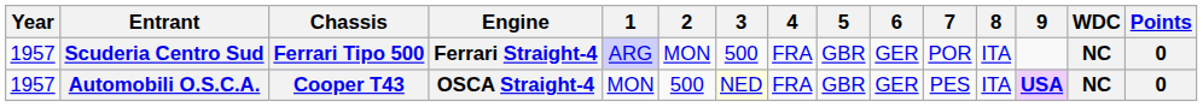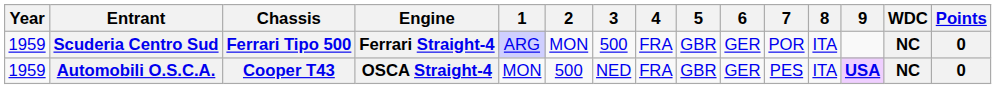 <table class="wikitable" style="text-align:center; font-size:90%">
 <tr>
 <th>Year</th>
 <th>Entrant</th>
 <th>Chassis</th>
 <th>Engine</th>
 <th>1</th>
 <th>2</th>
 <th>3</th>
 <th>4</th>
 <th>5</th>
 <th>6</th>
 <th>7</th>
 <th>8</th>
 <th>9</th>
 <th>WDC</th>
 <th><a href='#'>Points</a></th>
 </tr>
 <tr>
-<td><a href='#'>1957</a></td>
+<td><a href='#'>1959</a></td>
 <th><a href='#'>Scuderia Centro Sud</a></th>
 <th><a href='#'>Ferrari Tipo 500</a></th>
 <th>Ferrari <a href='#'>Straight-4</a></th>
 <td style="background:#CFCFFF;"><a href='#'>ARG</a><br></td>
 <td><a href='#'>MON</a></td>
 <td><a href='#'>500</a></td>
 <td><a href='#'>FRA</a></td>
 <td><a href='#'>GBR</a></td>
 <td><a href='#'>GER</a></td>
 <td><a href='#'>POR</a></td>
 <td><a href='#'>ITA</a></td>
 <td></td>
 <th>NC</th>
 <th>0</th>
 </tr>
 <tr>
-<td><a href='#'>1957</a></td>
+<td><a href='#'>1959</a></td>
 <th><a href='#'>Automobili O.S.C.A.</a></th>
 <th><a href='#'>Cooper T43</a></th>
 <th>OSCA <a href='#'>Straight-4</a></th>
 <td><a href='#'>MON</a></td>
 <td><a href='#'>500</a></td>
-<td style="background: lightyellow;"><a href='#'>NED</a></td>
+<td><a href='#'>NED</a></td>
 <td><a href='#'>FRA</a></td>
 <td><a href='#'>GBR</a></td>
 <td><a href='#'>GER</a></td>
 <td><a href='#'>PES</a></td>
 <td><a href='#'>ITA</a></td>
 <td style="background:#EFCFFF;"><strong><a href='#'>USA</a><br></strong></td>
 <th>NC</th>
 <th>0</th>
 </tr>
 </table>
